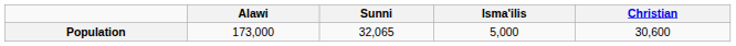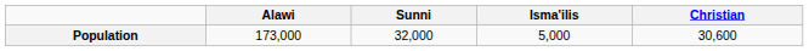 <table class="wikitable" style="text-align:center; width:80%;">
 <tr>
 <td></td>
 <th scope="col">Alawi</th>
 <th scope="col">Sunni</th>
 <th scope="col">Isma'ilis</th>
 <th scope="col"><a href='#'>Christian</a></th>
 </tr>
 <tr>
 <th scope="row">Population</th>
 <td>173,000</td>
-<td>32,065</td>
+<td>32,000</td>
 <td>5,000</td>
 <td>30,600</td>
 </tr>
 </table>
